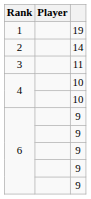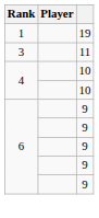 <table class=wikitable style="text-align:center">
 <tr>
 <th>Rank</th>
 <th>Player</th>
 <th></th>
 </tr>
 <tr>
 <td>1</td>
 <td align=left></td>
 <td>19</td>
-</tr>
-<tr>
-<td>2</td>
-<td align=left></td>
-<td>14</td>
 </tr>
 <tr>
 <td>3</td>
 <td align=left></td>
 <td>11</td>
 </tr>
 <tr>
 <td rowspan=2>4</td>
 <td align=left></td>
 <td>10</td>
 </tr>
 <tr>
 <td align=left></td>
 <td>10</td>
 </tr>
 <tr>
 <td rowspan=5>6</td>
 <td align=left></td>
 <td>9</td>
 </tr>
 <tr>
 <td align=left></td>
 <td>9</td>
 </tr>
 <tr>
 <td align=left></td>
 <td>9</td>
 </tr>
 <tr>
 <td align=left></td>
 <td>9</td>
 </tr>
 <tr>
 <td align=left></td>
 <td>9</td>
 </tr>
 </table>
